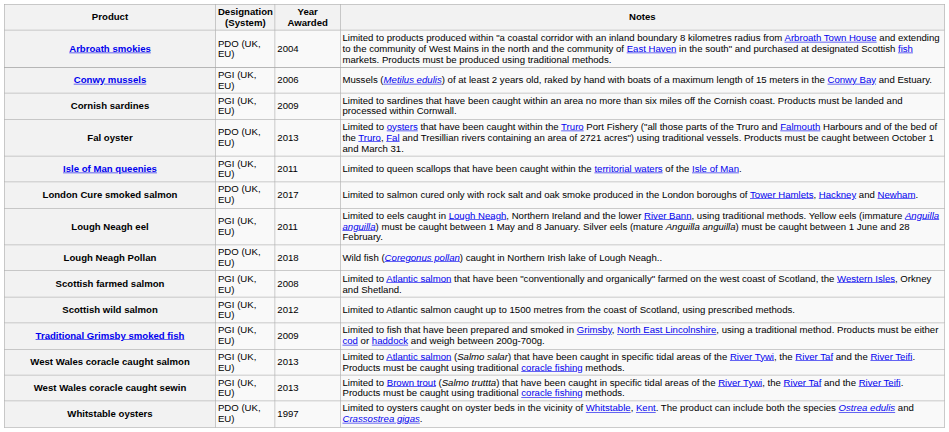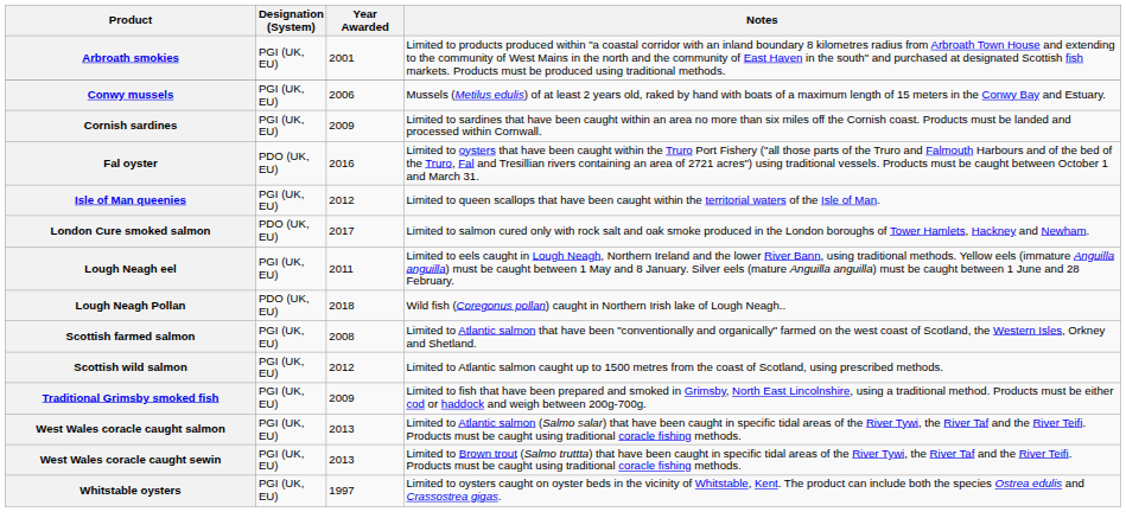 <table class="wikitable sortable">
 <tr>
 <th scope="col" width="23%">Product</th>
 <th scope="col" width="4%">Designation (System)</th>
 <th scope="col" width="7%">Year Awarded</th>
 <th class="unsortable" scope="col" width="66%">Notes</th>
 </tr>
 <tr>
 <th scope="row"><a href='#'>Arbroath smokies</a></th>
-<td>PDO (UK, EU)</td>
-<td>2004</td>
+<td>PGI (UK, EU)</td>
+<td>2001</td>
 <td>Limited to products produced within "a coastal corridor with an inland boundary 8 kilometres radius from <a href='#'>Arbroath Town House</a> and extending to the community of West Mains in the north and the community of <a href='#'>East Haven</a> in the south" and purchased at designated Scottish <a href='#'>fish</a> markets. Products must be produced using traditional methods.</td>
 </tr>
 <tr>
 </tr>
 <tr>
 <th scope="row"><a href='#'>Conwy mussels</a></th>
 <td>PGI (UK, EU)</td>
 <td>2006</td>
 <td>Mussels (<em><a href='#'>Metilus edulis</a></em>) of at least 2 years old, raked by hand with boats of a maximum length of 15 meters in the <a href='#'>Conwy Bay</a> and Estuary.</td>
 </tr>
 <tr>
 <th scope="row">Cornish sardines</th>
 <td>PGI (UK, EU)</td>
 <td>2009</td>
 <td>Limited to sardines that have been caught within an area no more than six miles off the Cornish coast. Products must be landed and processed within Cornwall.</td>
 </tr>
 <tr>
 <th scope="row">Fal oyster</th>
 <td>PDO (UK, EU)</td>
-<td>2013</td>
+<td>2016</td>
 <td>Limited to <a href='#'>oysters</a> that have been caught within the <a href='#'>Truro</a> Port Fishery ("all those parts of the Truro and <a href='#'>Falmouth</a> Harbours and of the bed of the <a href='#'>Truro</a>, <a href='#'>Fal</a> and Tresillian rivers containing an area of 2721 acres") using traditional vessels. Products must be caught between October 1 and March 31.</td>
 </tr>
 <tr>
 <th scope="row"><a href='#'>Isle of Man queenies</a></th>
 <td>PGI (UK, EU)</td>
-<td>2011</td>
+<td>2012</td>
 <td>Limited to queen scallops that have been caught within the <a href='#'>territorial waters</a> of the <a href='#'>Isle of Man</a>.</td>
 </tr>
 <tr>
 <th scope="row">London Cure smoked salmon</th>
 <td>PDO (UK, EU)</td>
 <td>2017</td>
 <td>Limited to salmon cured only with rock salt and oak smoke produced in the London boroughs of <a href='#'>Tower Hamlets</a>, <a href='#'>Hackney</a> and <a href='#'>Newham</a>.</td>
 </tr>
 <tr>
 <th scope="row">Lough Neagh eel</th>
 <td>PGI (UK, EU)</td>
 <td>2011</td>
 <td>Limited to eels caught in <a href='#'>Lough Neagh</a>, Northern Ireland and the lower <a href='#'>River Bann</a>, using traditional methods. Yellow eels (immature <em><a href='#'>Anguilla anguilla</a></em>) must be caught between 1 May and 8 January. Silver eels (mature <em>Anguilla anguilla</em>) must be caught between 1 June and 28 February.</td>
 </tr>
 <tr>
 <th scope="row">Lough Neagh Pollan</th>
 <td>PDO (UK, EU)</td>
 <td>2018</td>
 <td>Wild fish (<em><a href='#'>Coregonus pollan</a></em>) caught in Northern Irish lake of Lough Neagh..</td>
 </tr>
 <tr>
 <th scope="row">Scottish farmed salmon</th>
 <td>PGI (UK, EU)</td>
 <td>2008</td>
 <td>Limited to <a href='#'>Atlantic salmon</a> that have been "conventionally and organically" farmed on the west coast of Scotland, the <a href='#'>Western Isles</a>, Orkney and Shetland.</td>
 </tr>
 <tr>
 <th scope="row">Scottish wild salmon</th>
 <td>PGI (UK, EU)</td>
 <td>2012</td>
 <td>Limited to Atlantic salmon caught up to 1500 metres from the coast of Scotland, using prescribed methods.</td>
 </tr>
 <tr>
 <th scope="row"><a href='#'>Traditional Grimsby smoked fish</a></th>
 <td>PGI (UK, EU)</td>
 <td>2009</td>
 <td>Limited to fish that have been prepared and smoked in <a href='#'>Grimsby</a>, <a href='#'>North East Lincolnshire</a>, using a traditional method. Products must be either <a href='#'>cod</a> or <a href='#'>haddock</a> and weigh between 200g-700g.</td>
 </tr>
 <tr>
 <th scope="row">West Wales coracle caught salmon</th>
 <td>PGI (UK, EU)</td>
 <td>2013</td>
 <td>Limited to <a href='#'>Atlantic salmon</a> (<em>Salmo salar</em>) that have been caught in specific tidal areas of the <a href='#'>River Tywi</a>, the <a href='#'>River Taf</a> and the <a href='#'>River Teifi</a>. Products must be caught using traditional <a href='#'>coracle fishing</a> methods.</td>
 </tr>
 <tr>
 <th scope="row">West Wales coracle caught sewin</th>
 <td>PGI (UK, EU)</td>
 <td>2013</td>
 <td>Limited to <a href='#'>Brown trout</a> (<em>Salmo truttta</em>) that have been caught in specific tidal areas of the <a href='#'>River Tywi</a>, the <a href='#'>River Taf</a> and the <a href='#'>River Teifi</a>. Products must be caught using traditional <a href='#'>coracle fishing</a> methods.</td>
 </tr>
 <tr>
 <th scope="row">Whitstable oysters</th>
-<td>PDO (UK, EU)</td>
+<td>PGI (UK, EU)</td>
 <td>1997</td>
 <td>Limited to oysters caught on oyster beds in the vicinity of <a href='#'>Whitstable</a>, <a href='#'>Kent</a>. The product can include both the species <em><a href='#'>Ostrea edulis</a></em> and <em><a href='#'>Crassostrea gigas</a></em>.</td>
 </tr>
 </table>
